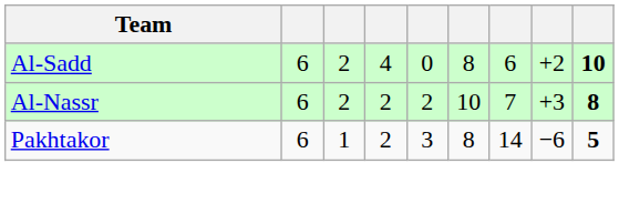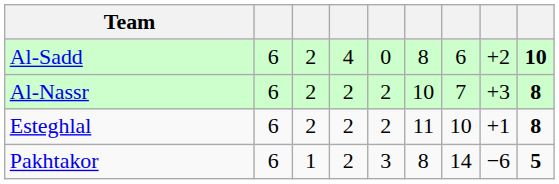 <table class="wikitable" style="text-align:center;">
 <tr>
 <th width=175>Team</th>
 <th width=20></th>
 <th width=20></th>
 <th width=20></th>
 <th width=20></th>
 <th width=20></th>
 <th width=20></th>
 <th width=20></th>
 <th width=20></th>
 </tr>
 <tr bgcolor=#ccffcc>
 <td align="left"> <a href='#'>Al-Sadd</a></td>
 <td>6</td>
 <td>2</td>
 <td>4</td>
 <td>0</td>
 <td>8</td>
 <td>6</td>
 <td>+2</td>
 <td><strong>10</strong></td>
 </tr>
 <tr bgcolor=#ccffcc>
 <td align="left"> <a href='#'>Al-Nassr</a></td>
 <td>6</td>
 <td>2</td>
 <td>2</td>
 <td>2</td>
 <td>10</td>
 <td>7</td>
 <td>+3</td>
 <td><strong>8</strong></td>
 </tr>
 <tr>
+<td align="left"> <a href='#'>Esteghlal</a></td>
+<td>6</td>
+<td>2</td>
+<td>2</td>
+<td>2</td>
+<td>11</td>
+<td>10</td>
+<td>+1</td>
+<td><strong>8</strong></td>
+</tr>
+<tr>
 <td align="left"> <a href='#'>Pakhtakor</a></td>
 <td>6</td>
 <td>1</td>
 <td>2</td>
 <td>3</td>
 <td>8</td>
 <td>14</td>
 <td>−6</td>
 <td><strong>5</strong></td>
 </tr>
 </table>
